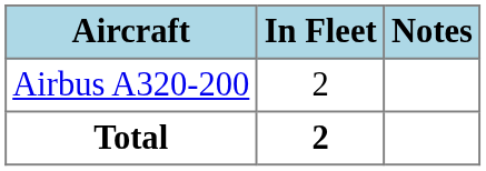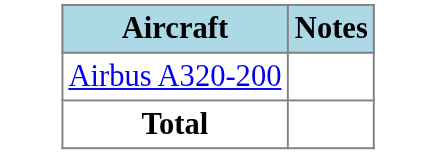 <table class="toccolours" border="1" cellpadding="3" style="margin:1em auto; white-space:nowrap; border-collapse:collapse">
 <tr>
 <th style="background-color:lightblue;">Aircraft</th>
-<th style="background-color:lightblue;">In Fleet</th>
 <th style="background-color:lightblue;">Notes</th>
 </tr>
 <tr>
 <td><a href='#'>Airbus A320-200</a></td>
-<td align="center">2</td>
 <td></td>
 </tr>
 <tr>
 <th>Total</th>
-<th>2</th>
 <th></th>
 </tr>
 </table>
